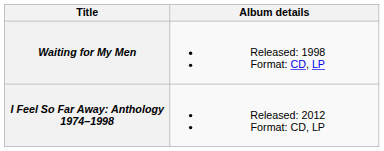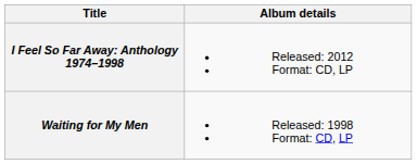 <table class="wikitable plainrowheaders" style="text-align:center">
 <tr>
 <th scope="col" style="width:15em;">Title</th>
 <th scope="col" style="width:19em;">Album details</th>
 </tr>
 <tr>
+<th scope="row"><em>I Feel So Far Away: Anthology 1974–1998</em></th>
+<td><br><ul><li>Released: 2012</li><li>Format: CD, LP</li></ul></td>
+</tr>
+<tr>
 <th scope="row"><em>Waiting for My Men</em></th>
 <td><br><ul><li>Released: 1998</li><li>Format: <a href='#'>CD</a>, <a href='#'>LP</a></li></ul></td>
 </tr>
-<tr>
-<th scope="row"><em>I Feel So Far Away: Anthology 1974–1998</em></th>
-<td><br><ul><li>Released: 2012</li><li>Format: CD, LP</li></ul></td>
-</tr>
 </table>
